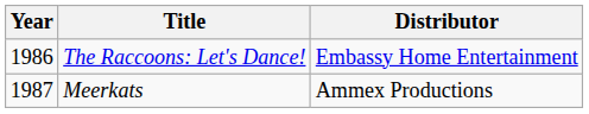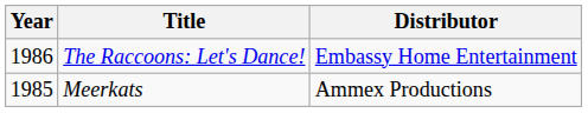 <table class="wikitable">
 <tr>
 <th>Year</th>
 <th>Title</th>
 <th>Distributor</th>
 </tr>
 <tr>
 <td>1986</td>
 <td><em><a href='#'>The Raccoons: Let's Dance!</a></em></td>
 <td><a href='#'>Embassy Home Entertainment</a></td>
 </tr>
 <tr>
-<td>1987</td>
+<td>1985</td>
 <td><em>Meerkats</em></td>
 <td>Ammex Productions</td>
 </tr>
 </table>
